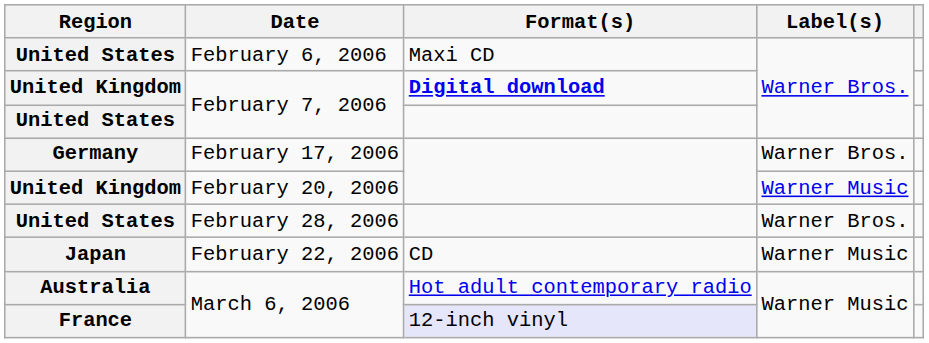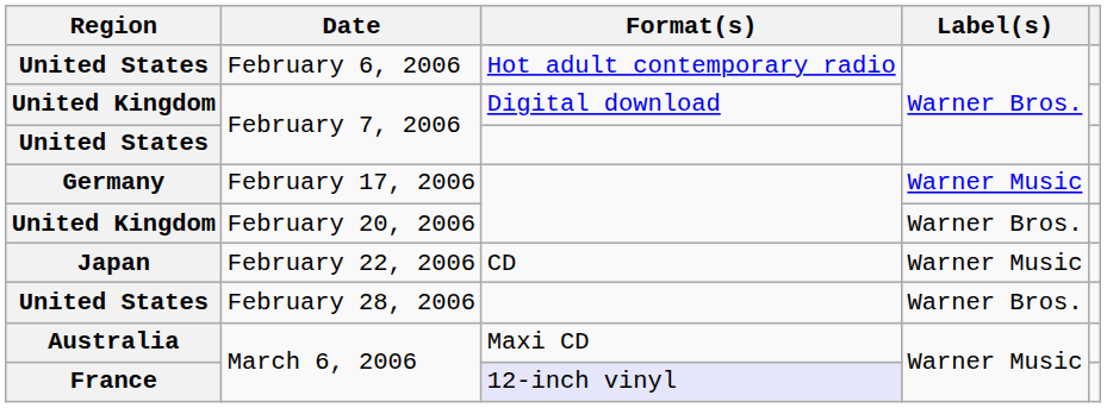 <table class="wikitable plainrowheaders">
 <tr>
 <th scope="col">Region</th>
 <th scope="col">Date</th>
 <th scope="col">Format(s)</th>
 <th scope="col">Label(s)</th>
 <th scope="col"></th>
 </tr>
 <tr>
 <th scope="row">United States</th>
 <td>February 6, 2006</td>
-<td>Maxi CD</td>
+<td><a href='#'>Hot adult contemporary radio</a></td>
 <td rowspan="3"><a href='#'>Warner Bros.</a></td>
 <td align="center"></td>
 </tr>
 <tr>
 <th scope="row">United Kingdom</th>
 <td rowspan="2">February 7, 2006</td>
-<td><strong><a href='#'>Digital download</a></strong></td>
+<td><a href='#'>Digital download</a></td>
 <td></td>
 </tr>
 <tr>
 <th scope="row">United States</th>
 <td></td>
 <td></td>
 </tr>
 <tr>
 <th scope="row">Germany</th>
 <td>February 17, 2006</td>
 <td rowspan="2"></td>
-<td>Warner Bros.</td>
+<td><a href='#'>Warner Music</a></td>
 <td></td>
 </tr>
 <tr>
 <th scope="row">United Kingdom</th>
 <td>February 20, 2006</td>
-<td><a href='#'>Warner Music</a></td>
-<td></td>
-</tr>
-<tr>
-<th scope="row">United States</th>
-<td>February 28, 2006</td>
-<td></td>
 <td>Warner Bros.</td>
 <td></td>
 </tr>
 <tr>
 <th scope="row">Japan</th>
 <td>February 22, 2006</td>
 <td>CD</td>
 <td>Warner Music</td>
 <td></td>
 </tr>
 <tr>
+<th scope="row">United States</th>
+<td>February 28, 2006</td>
+<td></td>
+<td>Warner Bros.</td>
+<td></td>
+</tr>
+<tr>
 <th scope="row">Australia</th>
 <td rowspan="2">March 6, 2006</td>
-<td><a href='#'>Hot adult contemporary radio</a></td>
+<td>Maxi CD</td>
 <td rowspan="2">Warner Music</td>
 <td></td>
 </tr>
 <tr>
 <th scope="row">France</th>
 <td style="background: lavender;">12-inch vinyl</td>
 <td></td>
 </tr>
 </table>
